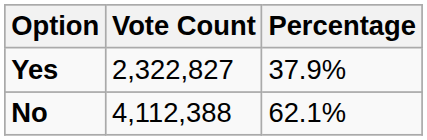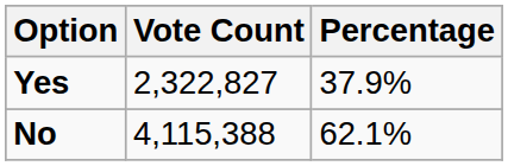 <table class="wikitable">
 <tr>
 <th>Option</th>
 <th>Vote Count</th>
 <th>Percentage</th>
 </tr>
 <tr>
 <td><strong>Yes</strong></td>
 <td>2,322,827</td>
 <td>37.9%</td>
 </tr>
 <tr>
 <td><strong>No</strong></td>
-<td>4,112,388</td>
+<td>4,115,388</td>
 <td>62.1%</td>
 </tr>
 </table>
